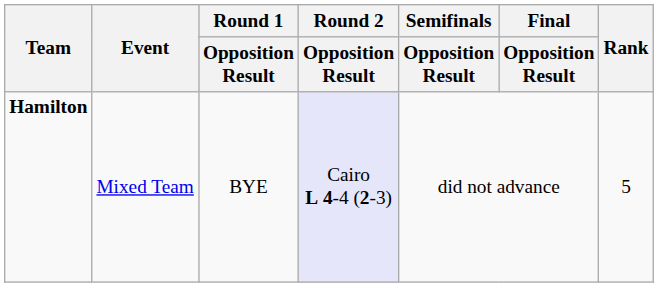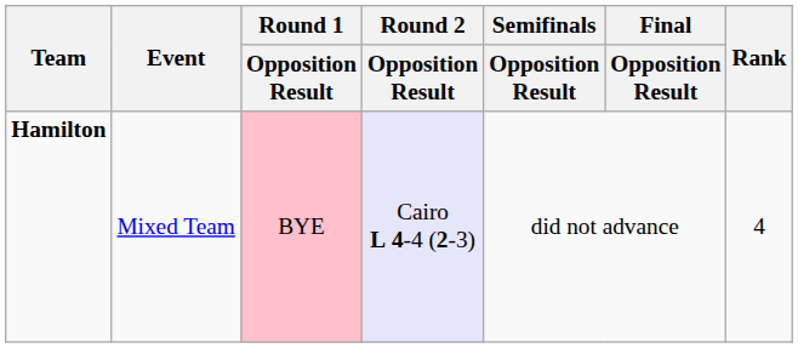 <table class="wikitable" border="1" style="font-size:90%">
 <tr>
 <th rowspan=2>Team</th>
 <th rowspan=2>Event</th>
 <th>Round 1</th>
 <th>Round 2</th>
 <th>Semifinals</th>
 <th>Final</th>
 <th rowspan=2>Rank</th>
 </tr>
 <tr>
 <th>Opposition<br>Result</th>
 <th>Opposition<br>Result</th>
 <th>Opposition<br>Result</th>
 <th>Opposition<br>Result</th>
 </tr>
 <tr>
 <td><strong>Hamilton</strong><br><br><br><br><br><br><br><br></td>
 <td><a href='#'>Mixed Team</a></td>
-<td align=center>BYE</td>
+<td align=center style="background: pink;">BYE</td>
 <td align=center style="background: lavender;">Cairo <br> <strong>L</strong> <strong>4</strong>-4 (<strong>2</strong>-3)</td>
 <td align=center colspan=2>did not advance</td>
-<td align=center>5</td>
+<td align=center>4</td>
 </tr>
 </table>
